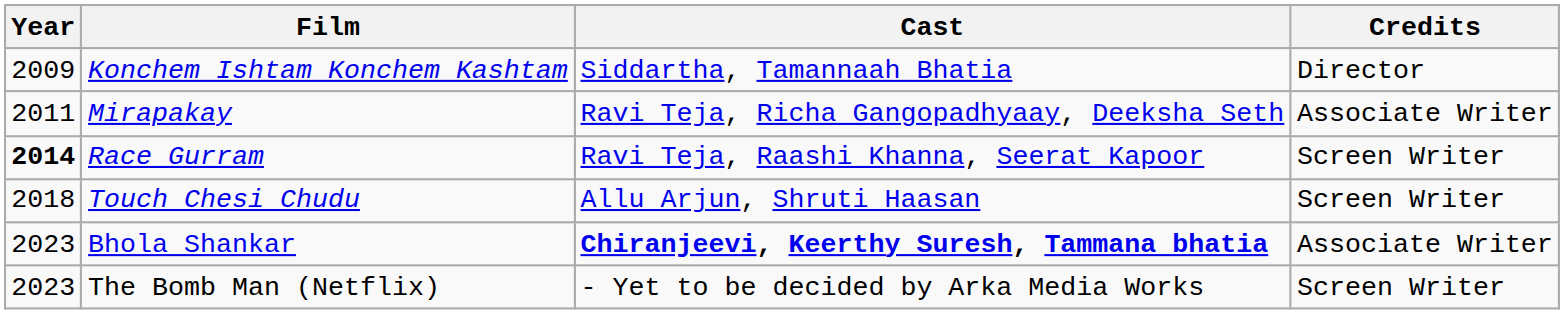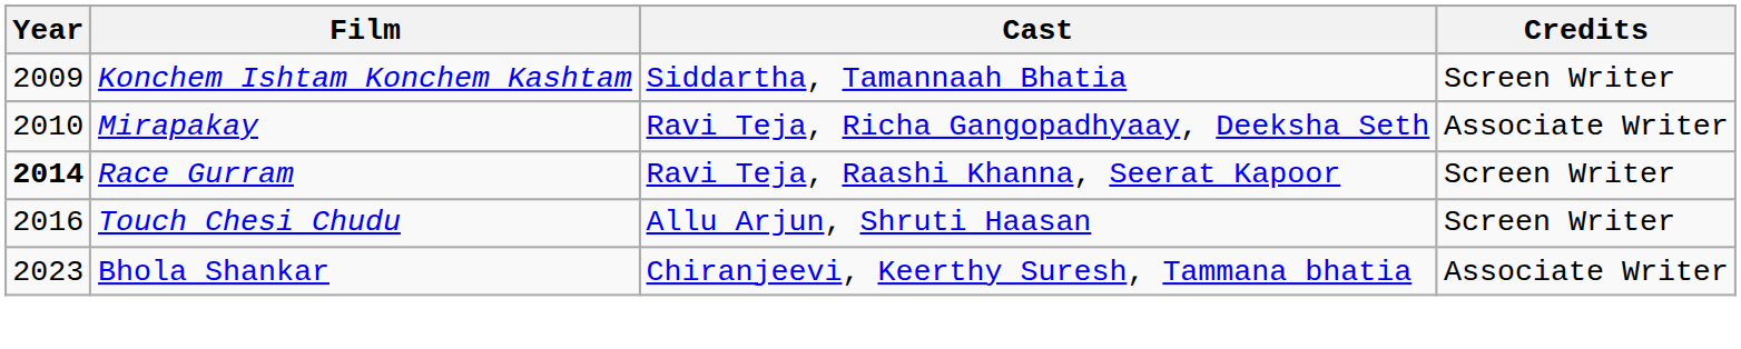 <table class="wikitable sortable">
 <tr>
 <th>Year</th>
 <th>Film</th>
 <th>Cast</th>
 <th>Credits</th>
 </tr>
 <tr>
 <td>2009</td>
 <td><em><a href='#'>Konchem Ishtam Konchem Kashtam</a></em></td>
 <td><a href='#'>Siddartha</a>, <a href='#'>Tamannaah Bhatia</a></td>
-<td>Director</td>
+<td>Screen Writer</td>
 </tr>
 <tr>
-<td>2011</td>
+<td>2010</td>
 <td><em><a href='#'>Mirapakay</a></em></td>
 <td><a href='#'>Ravi Teja</a>, <a href='#'>Richa Gangopadhyaay</a>, <a href='#'>Deeksha Seth</a></td>
 <td>Associate Writer</td>
 </tr>
 <tr>
 <td><strong>2014</strong></td>
 <td><em><a href='#'>Race Gurram</a></em></td>
 <td><a href='#'>Ravi Teja</a>, <a href='#'>Raashi Khanna</a>, <a href='#'>Seerat Kapoor</a></td>
 <td>Screen Writer</td>
 </tr>
 <tr>
-<td>2018</td>
+<td>2016</td>
 <td><em><a href='#'>Touch Chesi Chudu</a></em></td>
 <td><a href='#'>Allu Arjun</a>, <a href='#'>Shruti Haasan</a></td>
 <td>Screen Writer</td>
 </tr>
 <tr>
 <td>2023</td>
 <td><a href='#'>Bhola Shankar</a></td>
-<td><strong><a href='#'>Chiranjeevi</a>, <a href='#'>Keerthy Suresh</a>, <a href='#'>Tammana bhatia</a></strong></td>
+<td><a href='#'>Chiranjeevi</a>, <a href='#'>Keerthy Suresh</a>, <a href='#'>Tammana bhatia</a></td>
 <td>Associate Writer</td>
 </tr>
-<tr>
-<td>2023</td>
-<td>The Bomb Man (Netflix)</td>
-<td>- Yet to be decided by Arka Media Works</td>
-<td>Screen Writer</td>
-</tr>
 </table>
